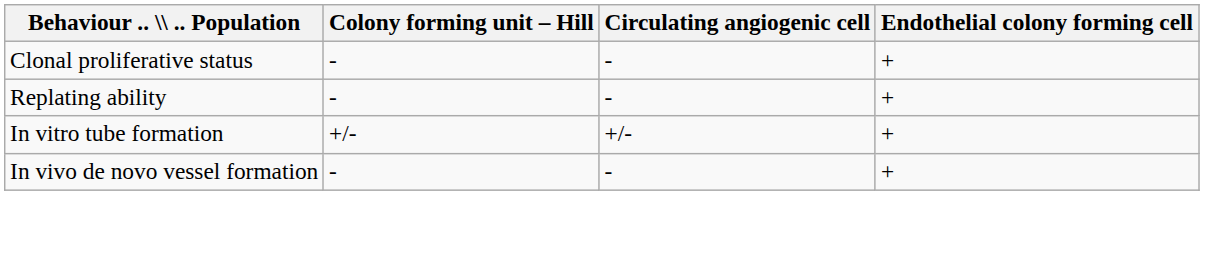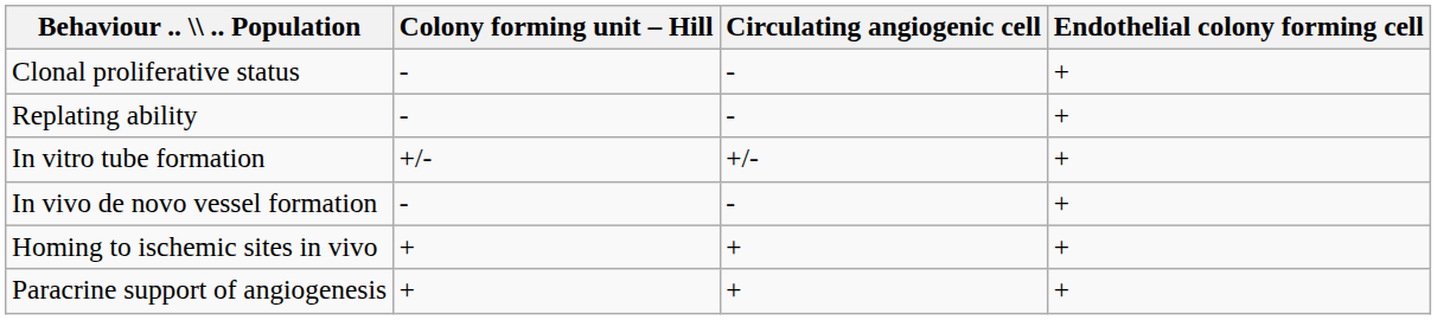 <table class="wikitable">
 <tr>
 <th>Behaviour .. \\ .. Population</th>
 <th>Colony forming unit – Hill</th>
 <th>Circulating angiogenic cell</th>
 <th>Endothelial colony forming cell</th>
 </tr>
 <tr>
 <td>Clonal proliferative status</td>
 <td>-</td>
 <td>-</td>
 <td>+</td>
 </tr>
 <tr>
 <td>Replating ability</td>
 <td>-</td>
 <td>-</td>
 <td>+</td>
 </tr>
 <tr>
 <td>In vitro tube formation</td>
 <td>+/-</td>
 <td>+/-</td>
 <td>+</td>
 </tr>
 <tr>
 <td>In vivo de novo vessel formation</td>
 <td>-</td>
 <td>-</td>
 <td>+</td>
 </tr>
+<tr>
+<td>Homing to ischemic sites in vivo</td>
+<td>+</td>
+<td>+</td>
+<td>+</td>
+</tr>
+<tr>
+<td>Paracrine support of angiogenesis</td>
+<td>+</td>
+<td>+</td>
+<td>+</td>
+</tr>
 </table>
